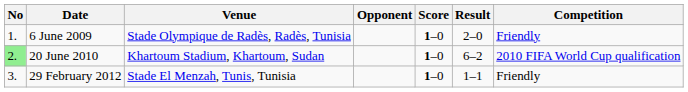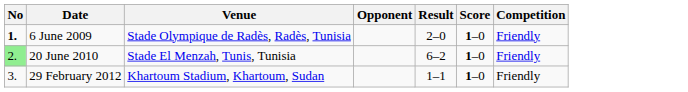 <table class="wikitable">
 <tr>
 <th>No</th>
 <th>Date</th>
 <th>Venue</th>
 <th>Opponent</th>
+<th>Result</th>
 <th>Score</th>
-<th>Result</th>
 <th>Competition</th>
 </tr>
 <tr>
-<td>1.</td>
+<td><strong>1.</strong></td>
 <td>6 June 2009</td>
 <td><a href='#'>Stade Olympique de Radès</a>, <a href='#'>Radès</a>, <a href='#'>Tunisia</a></td>
 <td></td>
+<td align=center>2–0</td>
 <td align=center><strong>1</strong>–0</td>
-<td align=center>2–0</td>
 <td><a href='#'>Friendly</a></td>
 </tr>
 <tr>
 <td style="background: lightgreen;">2.</td>
 <td>20 June 2010</td>
-<td><a href='#'>Khartoum Stadium</a>, <a href='#'>Khartoum</a>, <a href='#'>Sudan</a></td>
+<td><a href='#'>Stade El Menzah</a>, <a href='#'>Tunis</a>, Tunisia</td>
 <td></td>
+<td align=center>6–2</td>
 <td align=center><strong>1</strong>–0</td>
-<td align=center>6–2</td>
-<td><a href='#'>2010 FIFA World Cup qualification</a></td>
+<td><a href='#'>Friendly</a></td>
 </tr>
 <tr>
 <td>3.</td>
 <td>29 February 2012</td>
-<td><a href='#'>Stade El Menzah</a>, <a href='#'>Tunis</a>, Tunisia</td>
+<td><a href='#'>Khartoum Stadium</a>, <a href='#'>Khartoum</a>, <a href='#'>Sudan</a></td>
 <td></td>
+<td align=center>1–1</td>
 <td align=center><strong>1</strong>–0</td>
-<td align=center>1–1</td>
 <td>Friendly</td>
 </tr>
 </table>
